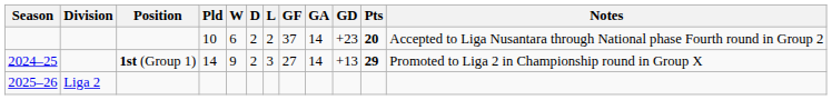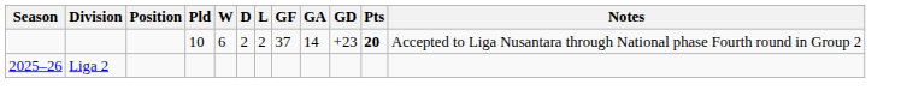 <table class="wikitable">
 <tr style="background:#efefef;">
 <th>Season</th>
 <th>Division</th>
 <th>Position</th>
 <th>Pld</th>
 <th>W</th>
 <th>D</th>
 <th>L</th>
 <th>GF</th>
 <th>GA</th>
 <th>GD</th>
 <th>Pts</th>
 <th>Notes</th>
 </tr>
 <tr>
 <td></td>
 <td></td>
 <td></td>
 <td>10</td>
 <td>6</td>
 <td>2</td>
 <td>2</td>
 <td>37</td>
 <td>14</td>
 <td>+23</td>
 <td><strong>20</strong></td>
 <td>Accepted to Liga Nusantara through National phase Fourth round in Group 2</td>
 </tr>
 <tr>
-<td><a href='#'>2024–25</a></td>
-<td></td>
-<td><strong>1st</strong> (Group 1)</td>
-<td>14</td>
-<td>9</td>
-<td>2</td>
-<td>3</td>
-<td>27</td>
-<td>14</td>
-<td>+13</td>
-<td><strong>29</strong></td>
-<td>Promoted to Liga 2 in Championship round in Group X</td>
-</tr>
-<tr>
 <td><a href='#'>2025–26</a></td>
 <td><a href='#'>Liga 2</a></td>
 <td></td>
 <td></td>
 <td></td>
 <td></td>
 <td></td>
 <td></td>
 <td></td>
 <td></td>
 <td></td>
 <td></td>
 </tr>
 </table>
